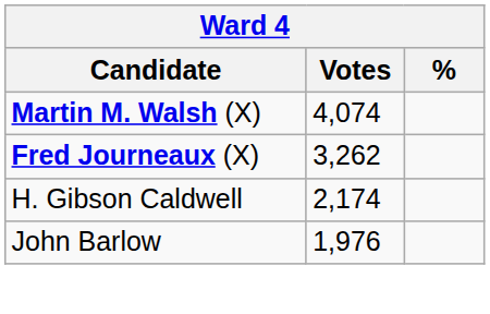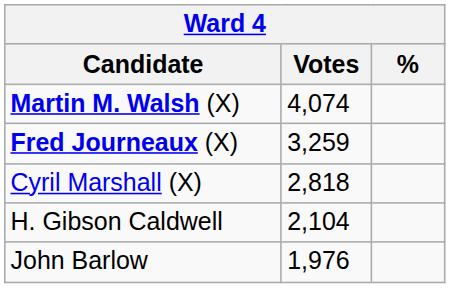 <table class="wikitable">
 <tr>
 <th colspan="3"><a href='#'>Ward 4</a></th>
 </tr>
 <tr>
 <th style="width: 170px">Candidate</th>
 <th style="width: 50px">Votes</th>
 <th style="width: 40px">%</th>
 </tr>
 <tr>
 <td><strong><a href='#'>Martin M. Walsh</a></strong> (X)</td>
 <td>4,074</td>
 <td></td>
 </tr>
 <tr>
 <td><strong><a href='#'>Fred Journeaux</a></strong> (X)</td>
-<td>3,262</td>
+<td>3,259</td>
+<td></td>
+</tr>
+<tr>
+<td><a href='#'>Cyril Marshall</a> (X)</td>
+<td>2,818</td>
 <td></td>
 </tr>
 <tr>
 <td>H. Gibson Caldwell</td>
-<td>2,174</td>
+<td>2,104</td>
 <td></td>
 </tr>
 <tr>
 <td>John Barlow</td>
 <td>1,976</td>
 <td></td>
 </tr>
 </table>
